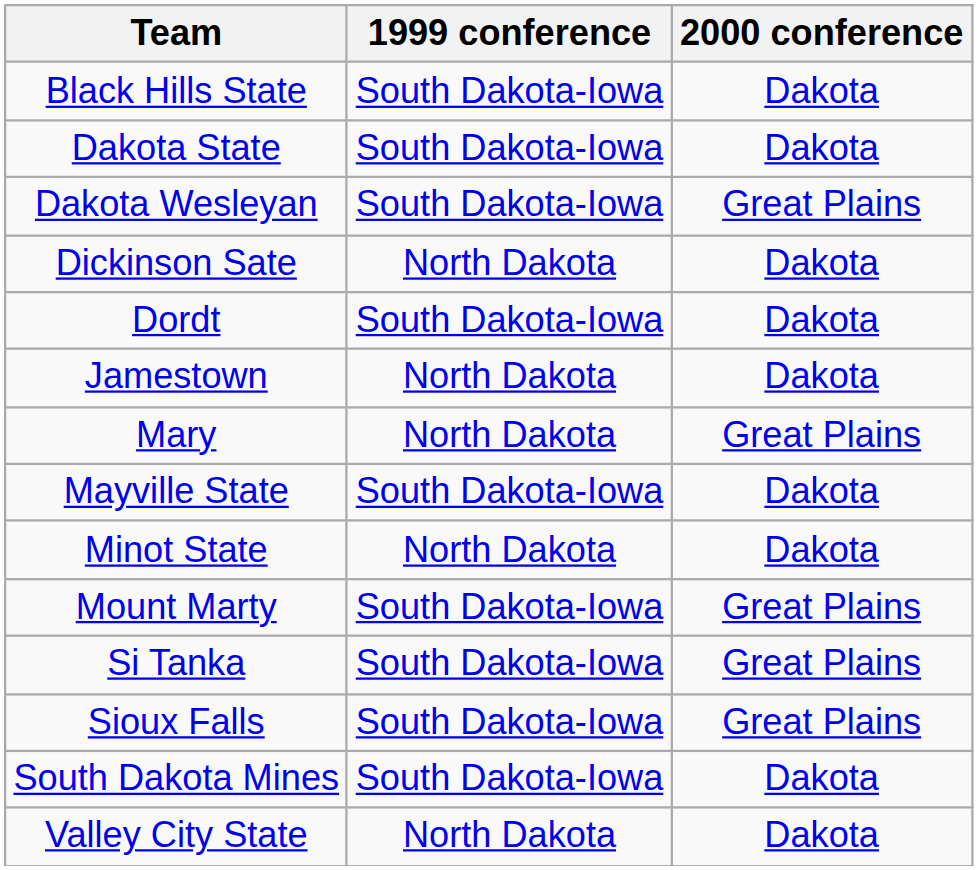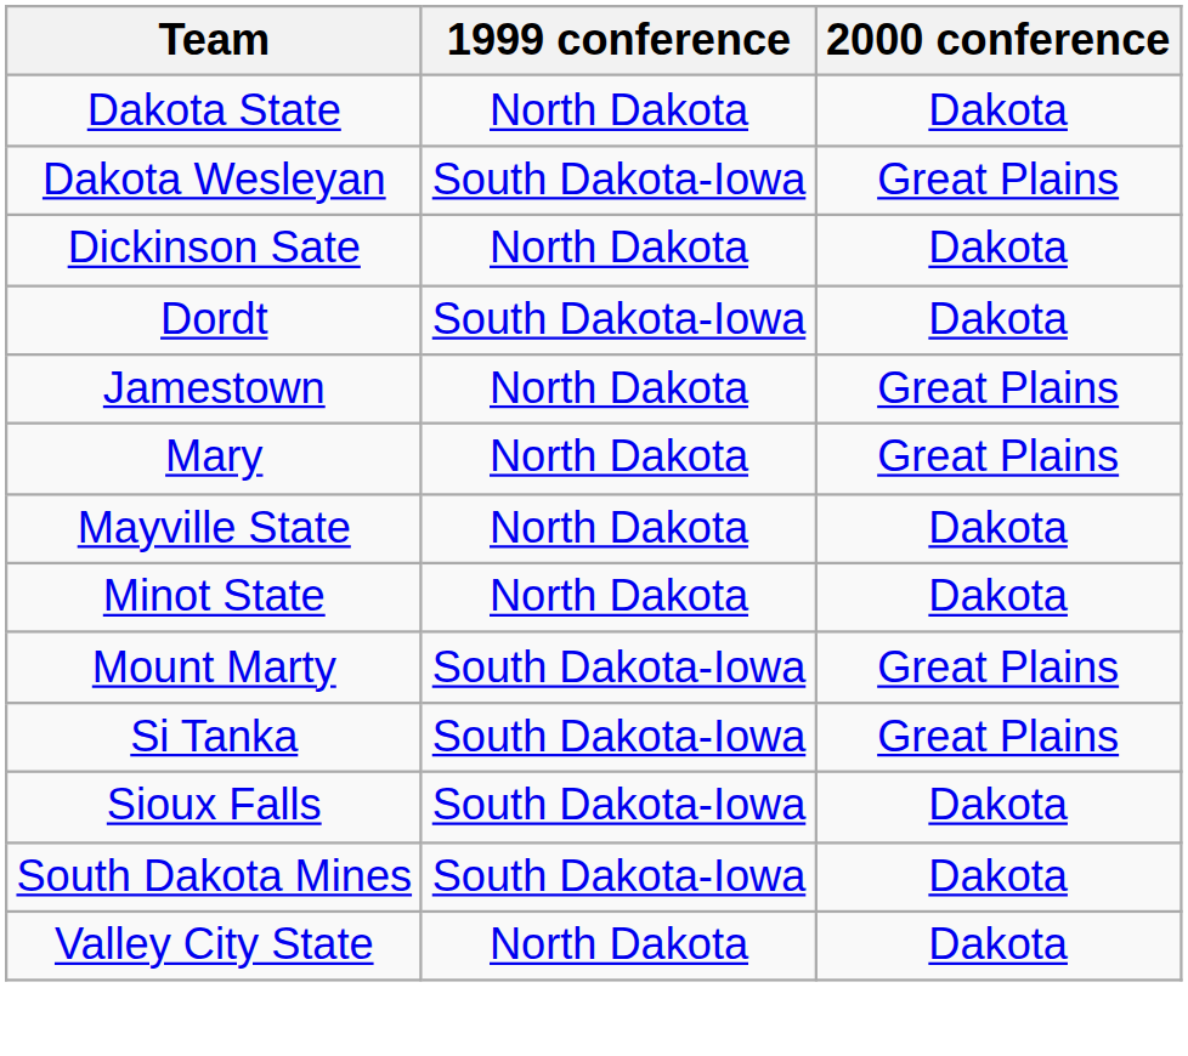 <table class="wikitable sortable">
 <tr>
 <th>Team</th>
 <th>1999 conference</th>
 <th>2000 conference</th>
 </tr>
 <tr style="text-align:center;">
-<td><a href='#'>Black Hills State</a></td>
-<td><a href='#'>South Dakota-Iowa</a></td>
-<td><a href='#'>Dakota</a></td>
-</tr>
-<tr style="text-align:center;">
 <td><a href='#'>Dakota State</a></td>
-<td><a href='#'>South Dakota-Iowa</a></td>
+<td><a href='#'>North Dakota</a></td>
 <td><a href='#'>Dakota</a></td>
 </tr>
 <tr style="text-align:center;">
 <td><a href='#'>Dakota Wesleyan</a></td>
 <td><a href='#'>South Dakota-Iowa</a></td>
 <td><a href='#'>Great Plains</a></td>
 </tr>
 <tr style="text-align:center;">
 <td><a href='#'>Dickinson Sate</a></td>
 <td><a href='#'>North Dakota</a></td>
 <td><a href='#'>Dakota</a></td>
 </tr>
 <tr style="text-align:center;">
 <td><a href='#'>Dordt</a></td>
 <td><a href='#'>South Dakota-Iowa</a></td>
 <td><a href='#'>Dakota</a></td>
 </tr>
 <tr style="text-align:center;">
 <td><a href='#'>Jamestown</a></td>
 <td><a href='#'>North Dakota</a></td>
-<td><a href='#'>Dakota</a></td>
+<td><a href='#'>Great Plains</a></td>
 </tr>
 <tr style="text-align:center;">
 <td><a href='#'>Mary</a></td>
 <td><a href='#'>North Dakota</a></td>
 <td><a href='#'>Great Plains</a></td>
 </tr>
 <tr style="text-align:center;">
 <td><a href='#'>Mayville State</a></td>
-<td><a href='#'>South Dakota-Iowa</a></td>
+<td><a href='#'>North Dakota</a></td>
 <td><a href='#'>Dakota</a></td>
 </tr>
 <tr style="text-align:center;">
 <td><a href='#'>Minot State</a></td>
 <td><a href='#'>North Dakota</a></td>
 <td><a href='#'>Dakota</a></td>
 </tr>
 <tr style="text-align:center;">
 <td><a href='#'>Mount Marty</a></td>
 <td><a href='#'>South Dakota-Iowa</a></td>
 <td><a href='#'>Great Plains</a></td>
 </tr>
 <tr style="text-align:center;">
 <td><a href='#'>Si Tanka</a></td>
 <td><a href='#'>South Dakota-Iowa</a></td>
 <td><a href='#'>Great Plains</a></td>
 </tr>
 <tr style="text-align:center;">
 <td><a href='#'>Sioux Falls</a></td>
 <td><a href='#'>South Dakota-Iowa</a></td>
-<td><a href='#'>Great Plains</a></td>
+<td><a href='#'>Dakota</a></td>
 </tr>
 <tr style="text-align:center;">
 <td><a href='#'>South Dakota Mines</a></td>
 <td><a href='#'>South Dakota-Iowa</a></td>
 <td><a href='#'>Dakota</a></td>
 </tr>
 <tr style="text-align:center;">
 <td><a href='#'>Valley City State</a></td>
 <td><a href='#'>North Dakota</a></td>
 <td><a href='#'>Dakota</a></td>
 </tr>
 </table>
